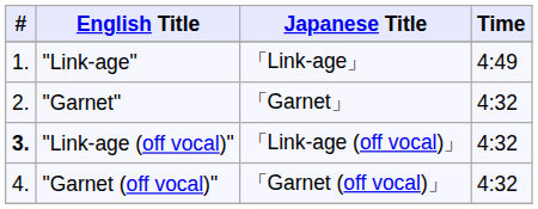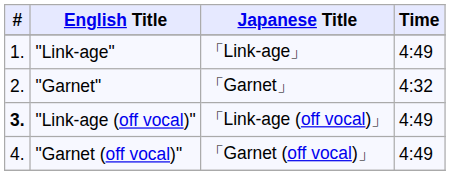 <table border="" cellpadding="4" cellspacing="0" style="border: 1px #aaaaaa solid; border-collapse: collapse; padding: 0.2em; margin: 1em 1em 1em 0; background: #f7f8ff; font-size:0.9em">
 <tr valign="middle" bgcolor="#e6e9ff">
 <th rowspan="1">#</th>
 <th rowspan="1"><a href='#'>English</a> Title</th>
 <th colspan="1"><a href='#'>Japanese</a> Title</th>
 <th rowspan="1">Time</th>
 </tr>
 <tr bgcolor="#e6e9ff">
 </tr>
 <tr>
 <td>1.</td>
 <td>"Link-age"</td>
 <td>「Link-age」</td>
 <td>4:49</td>
 </tr>
 <tr>
 <td>2.</td>
 <td>"Garnet"</td>
 <td>「Garnet」</td>
 <td>4:32</td>
 </tr>
 <tr>
 <td><strong>3.</strong></td>
 <td>"Link-age (<a href='#'>off vocal</a>)"</td>
 <td>「Link-age (<a href='#'>off vocal</a>)」</td>
-<td>4:32</td>
+<td>4:49</td>
 </tr>
 <tr>
 <td>4.</td>
 <td>"Garnet (<a href='#'>off vocal</a>)"</td>
 <td>「Garnet (<a href='#'>off vocal</a>)」</td>
-<td>4:32</td>
+<td>4:49</td>
 </tr>
 <tr>
 </tr>
 </table>
